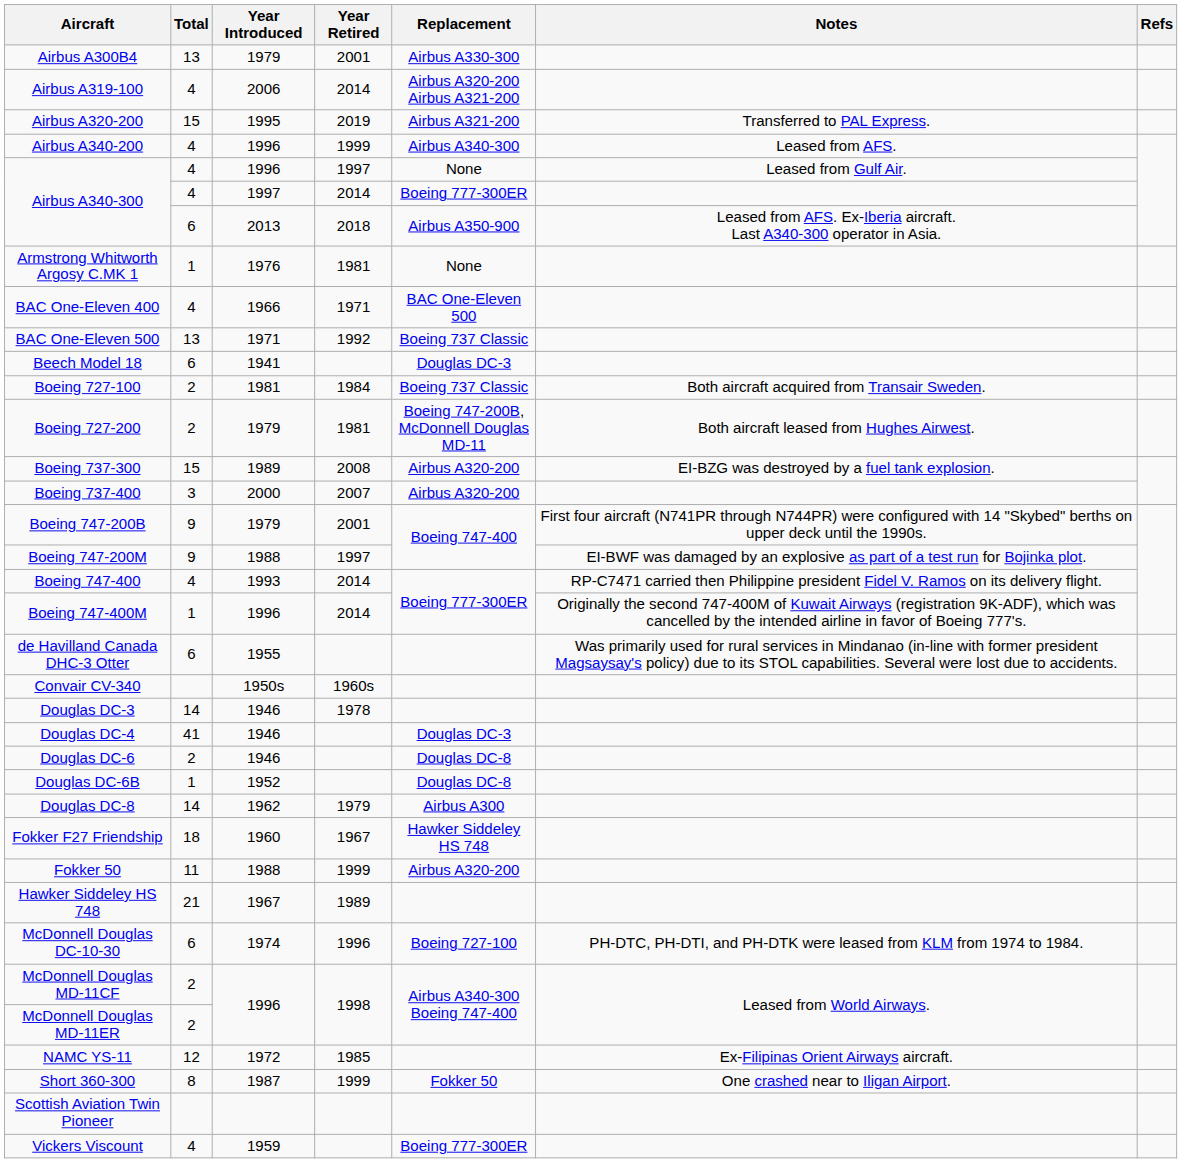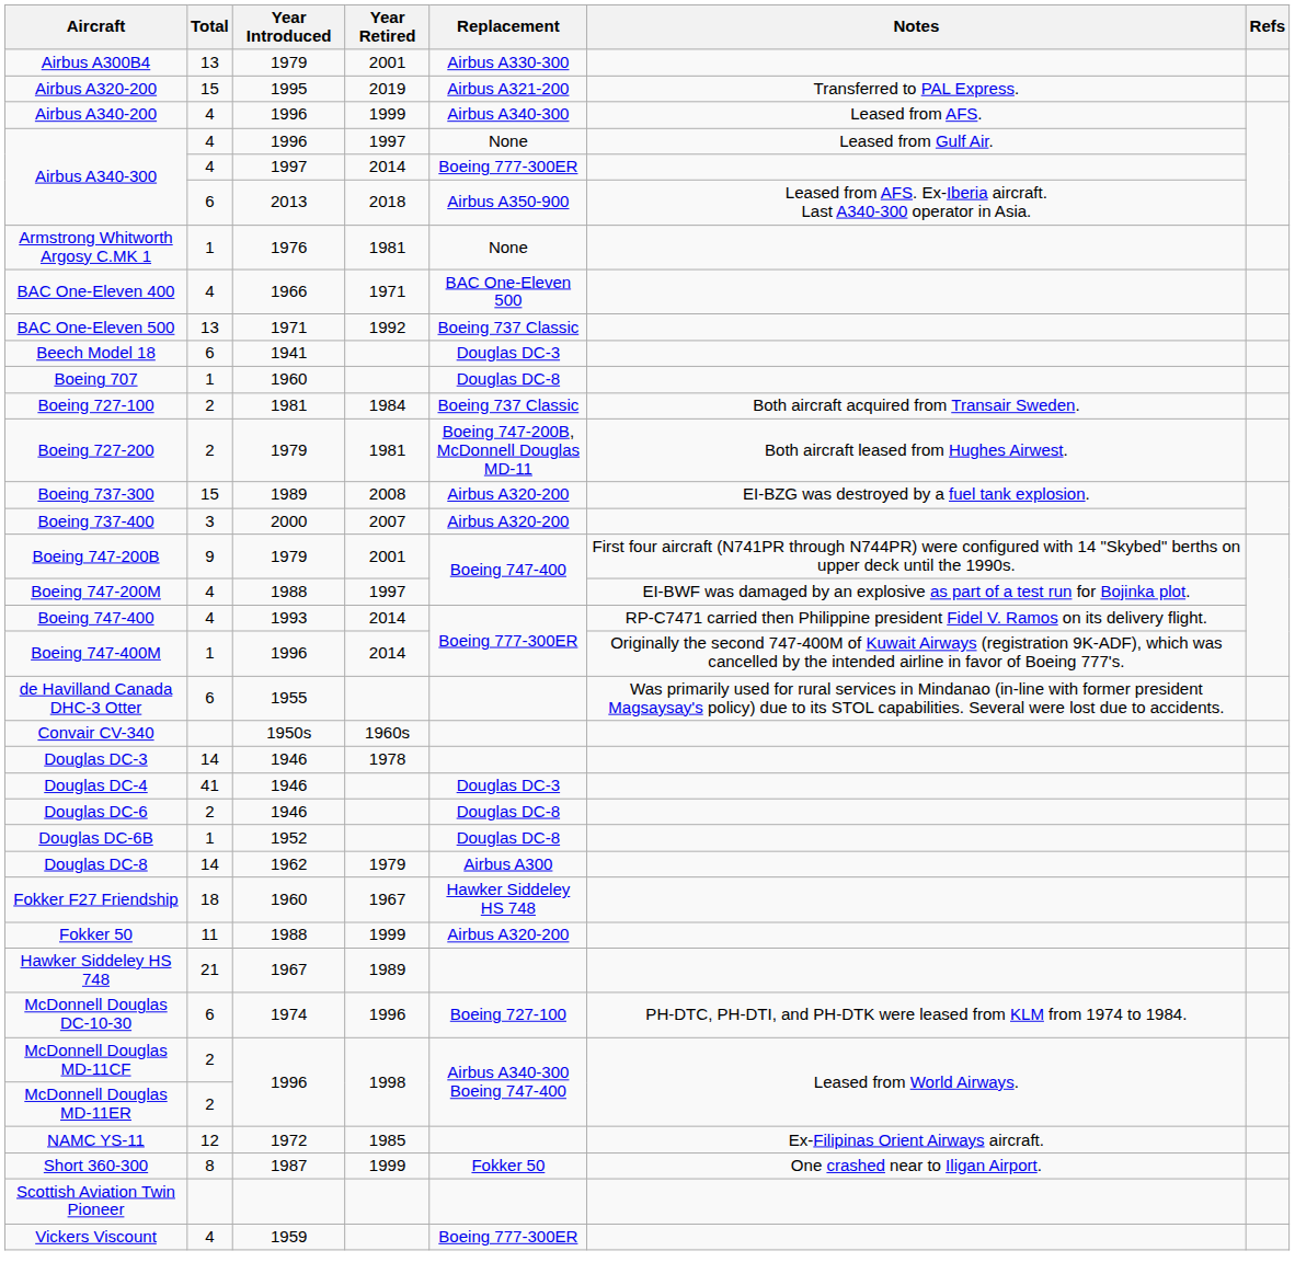 <table class="wikitable" style="border-collapse: collapse;text-align:center">
 <tr>
 <th>Aircraft</th>
 <th>Total</th>
 <th>Year Introduced</th>
 <th>Year Retired</th>
 <th>Replacement</th>
 <th>Notes</th>
 <th>Refs</th>
 </tr>
 <tr>
 <td><a href='#'>Airbus A300B4</a></td>
 <td>13</td>
 <td>1979</td>
 <td>2001</td>
 <td><a href='#'>Airbus A330-300</a></td>
-<td></td>
-<td></td>
-</tr>
-<tr>
-<td><a href='#'>Airbus A319-100</a></td>
-<td>4</td>
-<td>2006</td>
-<td>2014</td>
-<td><a href='#'>Airbus A320-200</a><br><a href='#'>Airbus A321-200</a></td>
 <td></td>
 <td></td>
 </tr>
 <tr>
 <td><a href='#'>Airbus A320-200</a></td>
 <td>15</td>
 <td>1995</td>
 <td>2019</td>
 <td><a href='#'>Airbus A321-200</a></td>
 <td>Transferred to <a href='#'>PAL Express</a>.</td>
 <td></td>
 </tr>
 <tr>
 <td><a href='#'>Airbus A340-200</a></td>
 <td>4</td>
 <td>1996</td>
 <td>1999</td>
 <td><a href='#'>Airbus A340-300</a></td>
 <td>Leased from <a href='#'>AFS</a>.</td>
 <td rowspan="4"></td>
 </tr>
 <tr>
 <td rowspan="3"><a href='#'>Airbus A340-300</a></td>
 <td>4</td>
 <td>1996</td>
 <td>1997</td>
 <td>None</td>
 <td>Leased from <a href='#'>Gulf Air</a>.</td>
 </tr>
 <tr>
 <td>4</td>
 <td>1997</td>
 <td>2014</td>
 <td><a href='#'>Boeing 777-300ER</a></td>
 <td></td>
 </tr>
 <tr>
 <td>6</td>
 <td>2013</td>
 <td>2018</td>
 <td><a href='#'>Airbus A350-900</a></td>
 <td>Leased from <a href='#'>AFS</a>. Ex-<a href='#'>Iberia</a> aircraft.<br>Last <a href='#'>A340-300</a> operator in Asia.</td>
 </tr>
 <tr>
 <td><a href='#'>Armstrong Whitworth Argosy C.MK 1</a></td>
 <td>1</td>
 <td>1976</td>
 <td>1981</td>
 <td>None</td>
 <td></td>
 <td></td>
 </tr>
 <tr>
 <td><a href='#'>BAC One-Eleven 400</a></td>
 <td>4</td>
 <td>1966</td>
 <td>1971</td>
 <td><a href='#'>BAC One-Eleven 500</a></td>
 <td></td>
 <td></td>
 </tr>
 <tr>
 <td><a href='#'>BAC One-Eleven 500</a></td>
 <td>13</td>
 <td>1971</td>
 <td>1992</td>
 <td><a href='#'>Boeing 737 Classic</a></td>
 <td></td>
 <td></td>
 </tr>
 <tr>
 <td><a href='#'>Beech Model 18</a></td>
 <td>6</td>
 <td>1941</td>
 <td></td>
 <td><a href='#'>Douglas DC-3</a></td>
 <td></td>
 <td></td>
 </tr>
 <tr>
+<td><a href='#'>Boeing 707</a></td>
+<td>1</td>
+<td>1960</td>
+<td></td>
+<td><a href='#'>Douglas DC-8</a></td>
+<td></td>
+<td></td>
+</tr>
+<tr>
 <td><a href='#'>Boeing 727-100</a></td>
 <td>2</td>
 <td>1981</td>
 <td>1984</td>
 <td><a href='#'>Boeing 737 Classic</a></td>
 <td>Both aircraft acquired from <a href='#'>Transair Sweden</a>.</td>
 <td></td>
 </tr>
 <tr>
 <td><a href='#'>Boeing 727-200</a></td>
 <td>2</td>
 <td>1979</td>
 <td>1981</td>
 <td><a href='#'>Boeing 747-200B</a>,<br> <a href='#'>McDonnell Douglas MD-11</a></td>
 <td>Both aircraft leased from <a href='#'>Hughes Airwest</a>.</td>
 <td></td>
 </tr>
 <tr>
 <td><a href='#'>Boeing 737-300</a></td>
 <td>15</td>
 <td>1989</td>
 <td>2008</td>
 <td><a href='#'>Airbus A320-200</a></td>
 <td>EI-BZG was destroyed by a <a href='#'>fuel tank explosion</a>.</td>
 <td rowspan="2"></td>
 </tr>
 <tr>
 <td><a href='#'>Boeing 737-400</a></td>
 <td>3</td>
 <td>2000</td>
 <td>2007</td>
 <td><a href='#'>Airbus A320-200</a></td>
 <td></td>
 </tr>
 <tr>
 <td><a href='#'>Boeing 747-200B</a></td>
 <td>9</td>
 <td>1979</td>
 <td>2001</td>
 <td rowspan="2"><a href='#'>Boeing 747-400</a></td>
 <td>First four aircraft (N741PR through N744PR) were configured with 14 "Skybed" berths on upper deck until the 1990s.</td>
 <td rowspan="4"></td>
 </tr>
 <tr>
 <td><a href='#'>Boeing 747-200M</a></td>
-<td>9</td>
+<td>4</td>
 <td>1988</td>
 <td>1997</td>
 <td>EI-BWF was damaged by an explosive <a href='#'>as part of a test run</a> for <a href='#'>Bojinka plot</a>.</td>
 </tr>
 <tr>
 <td><a href='#'>Boeing 747-400</a></td>
 <td>4</td>
 <td>1993</td>
 <td>2014</td>
 <td rowspan="2"><a href='#'>Boeing 777-300ER</a></td>
 <td>RP-C7471 carried then Philippine president <a href='#'>Fidel V. Ramos</a> on its delivery flight.</td>
 </tr>
 <tr>
 <td><a href='#'>Boeing 747-400M</a></td>
 <td>1</td>
 <td>1996</td>
 <td>2014</td>
 <td>Originally the second 747-400M of <a href='#'>Kuwait Airways</a> (registration 9K-ADF), which was cancelled by the intended airline in favor of Boeing 777's.</td>
 </tr>
 <tr>
 <td><a href='#'>de Havilland Canada DHC-3 Otter</a></td>
 <td>6</td>
 <td 1955>1955</td>
 <td></td>
 <td></td>
 <td>Was primarily used for rural services in Mindanao (in-line with former president <a href='#'>Magsaysay's</a> policy) due to its STOL capabilities. Several were lost due to accidents.</td>
 <td></td>
 </tr>
 <tr>
 <td><a href='#'>Convair CV-340</a></td>
 <td></td>
 <td>1950s</td>
 <td>1960s</td>
 <td></td>
 <td></td>
 <td></td>
 </tr>
 <tr>
 <td><a href='#'>Douglas DC-3</a></td>
 <td>14</td>
 <td>1946</td>
 <td>1978</td>
 <td></td>
 <td></td>
 <td></td>
 </tr>
 <tr>
 <td><a href='#'>Douglas DC-4</a></td>
 <td>41</td>
 <td>1946</td>
 <td></td>
 <td><a href='#'>Douglas DC-3</a></td>
 <td></td>
 <td></td>
 </tr>
 <tr>
 <td><a href='#'>Douglas DC-6</a></td>
 <td>2</td>
 <td>1946</td>
 <td></td>
 <td><a href='#'>Douglas DC-8</a></td>
 <td></td>
 <td></td>
 </tr>
 <tr>
 <td><a href='#'>Douglas DC-6B</a></td>
 <td>1</td>
 <td>1952</td>
 <td></td>
 <td><a href='#'>Douglas DC-8</a></td>
 <td></td>
 <td></td>
 </tr>
 <tr>
 <td><a href='#'>Douglas DC-8</a></td>
 <td>14</td>
 <td>1962</td>
 <td>1979</td>
 <td><a href='#'>Airbus A300</a></td>
 <td></td>
 <td></td>
 </tr>
 <tr>
 <td><a href='#'>Fokker F27 Friendship</a></td>
 <td>18</td>
 <td>1960</td>
 <td>1967</td>
 <td><a href='#'>Hawker Siddeley HS 748</a></td>
 <td></td>
 <td></td>
 </tr>
 <tr>
 <td><a href='#'>Fokker 50</a></td>
 <td>11</td>
 <td>1988</td>
 <td>1999</td>
 <td><a href='#'>Airbus A320-200</a></td>
 <td></td>
 <td></td>
 </tr>
 <tr>
 <td><a href='#'>Hawker Siddeley HS 748</a></td>
 <td>21</td>
 <td>1967</td>
 <td>1989</td>
 <td></td>
 <td></td>
 <td></td>
 </tr>
 <tr>
 <td><a href='#'>McDonnell Douglas DC-10-30</a></td>
 <td>6</td>
 <td>1974</td>
 <td>1996</td>
 <td><a href='#'>Boeing 727-100</a></td>
 <td>PH-DTC, PH-DTI, and PH-DTK were leased from <a href='#'>KLM</a> from 1974 to 1984.</td>
 <td></td>
 </tr>
 <tr>
 <td><a href='#'>McDonnell Douglas MD-11CF</a></td>
 <td>2</td>
 <td rowspan="2">1996</td>
 <td rowspan="2">1998</td>
 <td rowspan="2"><a href='#'>Airbus A340-300</a><br><a href='#'>Boeing 747-400</a></td>
 <td rowspan="2">Leased from <a href='#'>World Airways</a>.</td>
 <td rowspan="2"></td>
 </tr>
 <tr>
 <td><a href='#'>McDonnell Douglas MD-11ER</a></td>
 <td>2</td>
 </tr>
 <tr>
 <td><a href='#'>NAMC YS-11</a></td>
 <td>12</td>
 <td>1972</td>
 <td>1985</td>
 <td></td>
 <td>Ex-<a href='#'>Filipinas Orient Airways</a> aircraft.</td>
 <td></td>
 </tr>
 <tr>
 <td><a href='#'>Short 360-300</a></td>
 <td>8</td>
 <td>1987</td>
 <td>1999</td>
 <td><a href='#'>Fokker 50</a></td>
 <td>One <a href='#'>crashed</a> near to <a href='#'>Iligan Airport</a>.</td>
 <td></td>
 </tr>
 <tr>
 <td><a href='#'>Scottish Aviation Twin Pioneer</a></td>
 <td></td>
 <td></td>
 <td></td>
 <td></td>
 <td></td>
 <td></td>
 </tr>
 <tr>
 <td><a href='#'>Vickers Viscount</a></td>
 <td>4</td>
 <td>1959</td>
 <td></td>
 <td><a href='#'>Boeing 777-300ER</a></td>
 <td></td>
 <td></td>
 </tr>
 </table>
